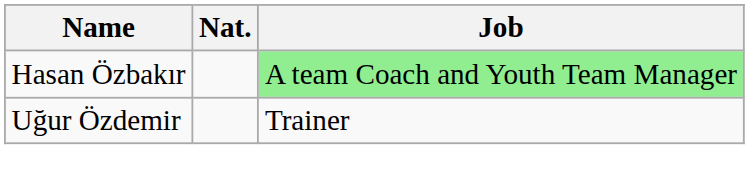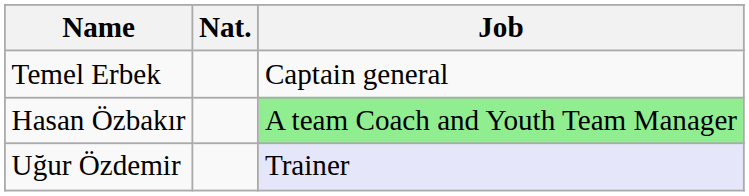 <table class="wikitable">
 <tr>
 <th>Name</th>
 <th>Nat.</th>
 <th>Job</th>
+</tr>
+<tr>
+<td>Temel Erbek</td>
+<td></td>
+<td>Captain general</td>
 </tr>
 <tr>
 <td>Hasan Özbakır</td>
 <td></td>
 <td style="background: lightgreen;">A team Coach and Youth Team Manager</td>
 </tr>
 <tr>
 <td>Uğur Özdemir</td>
 <td></td>
-<td>Trainer</td>
+<td style="background: lavender;">Trainer</td>
 </tr>
 </table>
